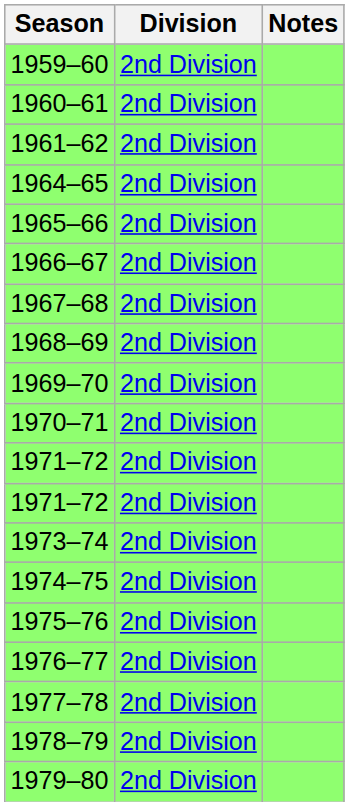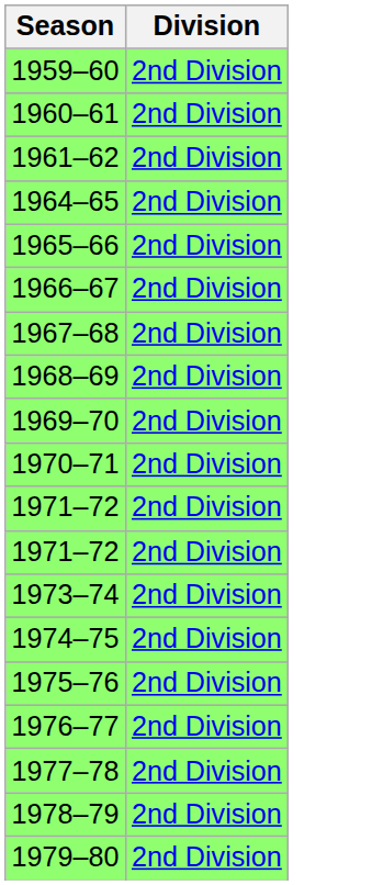 <table class="wikitable">
 <tr>
 <th>Season</th>
 <th>Division</th>
-<th>Notes</th>
 </tr>
 <tr>
 <td style="background:#8FFF6F;">1959–60</td>
 <td style="background:#8FFF6F;"><a href='#'>2nd Division</a></td>
-<td style="background:#8FFF6F;"></td>
 </tr>
 <tr>
 <td style="background:#8FFF6F;">1960–61</td>
 <td style="background:#8FFF6F;"><a href='#'>2nd Division</a></td>
-<td style="background:#8FFF6F;"></td>
 </tr>
 <tr>
 <td style="background:#8FFF6F;">1961–62</td>
 <td style="background:#8FFF6F;"><a href='#'>2nd Division</a></td>
-<td style="background:#8FFF6F;"></td>
 </tr>
 <tr>
 <td style="background:#8FFF6F;">1964–65</td>
 <td style="background:#8FFF6F;"><a href='#'>2nd Division</a></td>
-<td style="background:#8FFF6F;"></td>
 </tr>
 <tr>
 <td style="background:#8FFF6F;">1965–66</td>
 <td style="background:#8FFF6F;"><a href='#'>2nd Division</a></td>
-<td style="background:#8FFF6F;"></td>
 </tr>
 <tr>
 <td style="background:#8FFF6F;">1966–67</td>
 <td style="background:#8FFF6F;"><a href='#'>2nd Division</a></td>
-<td style="background:#8FFF6F;"></td>
 </tr>
 <tr>
 <td style="background:#8FFF6F;">1967–68</td>
 <td style="background:#8FFF6F;"><a href='#'>2nd Division</a></td>
-<td style="background:#8FFF6F;"></td>
 </tr>
 <tr>
 <td style="background:#8FFF6F;">1968–69</td>
 <td style="background:#8FFF6F;"><a href='#'>2nd Division</a></td>
-<td style="background:#8FFF6F;"></td>
 </tr>
 <tr>
 <td style="background:#8FFF6F;">1969–70</td>
 <td style="background:#8FFF6F;"><a href='#'>2nd Division</a></td>
-<td style="background:#8FFF6F;"></td>
 </tr>
 <tr>
 <td style="background:#8FFF6F;">1970–71</td>
 <td style="background:#8FFF6F;"><a href='#'>2nd Division</a></td>
-<th style="background:#8FFF6F;"></th>
 </tr>
 <tr>
 <td style="background:#8FFF6F;">1971–72</td>
 <td style="background:#8FFF6F;"><a href='#'>2nd Division</a></td>
-<th style="background:#8FFF6F;"></th>
 </tr>
 <tr>
 <td style="background:#8FFF6F;">1971–72</td>
 <td style="background:#8FFF6F;"><a href='#'>2nd Division</a></td>
-<th style="background:#8FFF6F;"></th>
 </tr>
 <tr>
 <td style="background:#8FFF6F;">1973–74</td>
 <td style="background:#8FFF6F;"><a href='#'>2nd Division</a></td>
-<td style="background:#8FFF6F;"></td>
 </tr>
 <tr>
 <td style="background:#8FFF6F;">1974–75</td>
 <td style="background:#8FFF6F;"><a href='#'>2nd Division</a></td>
-<td style="background:#8FFF6F;"></td>
 </tr>
 <tr>
 <td style="background:#8FFF6F;">1975–76</td>
 <td style="background:#8FFF6F;"><a href='#'>2nd Division</a></td>
-<td style="background:#8FFF6F;"></td>
 </tr>
 <tr>
 <td style="background:#8FFF6F;">1976–77</td>
 <td style="background:#8FFF6F;"><a href='#'>2nd Division</a></td>
-<td style="background:#8FFF6F;"></td>
 </tr>
 <tr>
 <td style="background:#8FFF6F;">1977–78</td>
 <td style="background:#8FFF6F;"><a href='#'>2nd Division</a></td>
-<td style="background:#8FFF6F;"></td>
 </tr>
 <tr>
 <td style="background:#8FFF6F;">1978–79</td>
 <td style="background:#8FFF6F;"><a href='#'>2nd Division</a></td>
-<td style="background:#8FFF6F;"></td>
 </tr>
 <tr>
 <td style="background:#8FFF6F;">1979–80</td>
 <td style="background:#8FFF6F;"><a href='#'>2nd Division</a></td>
-<td style="background:#8FFF6F;"></td>
 </tr>
 </table>
